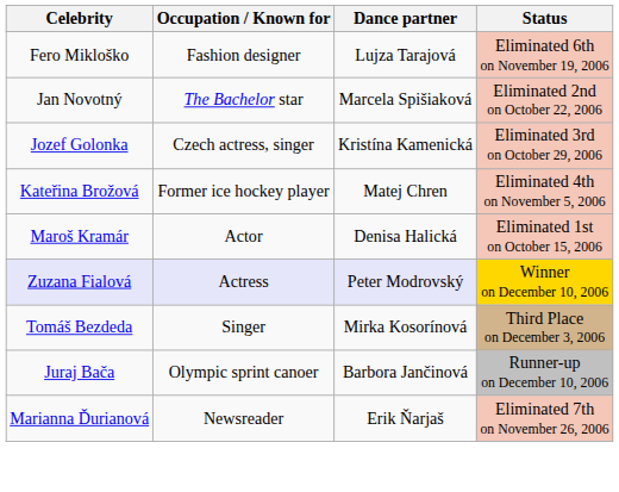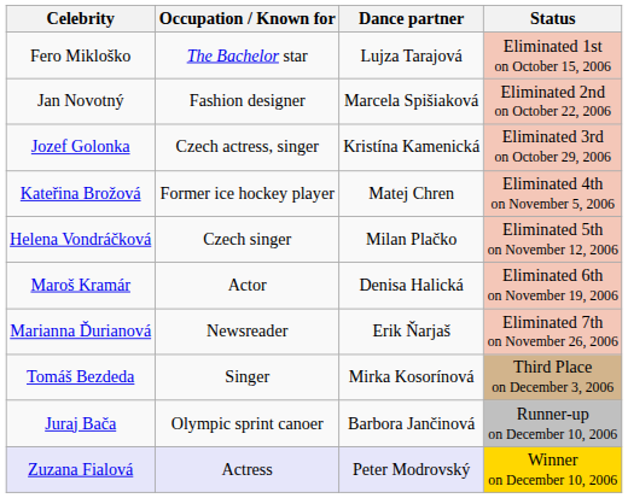 <table class="wikitable" style="margin:auto; text-align:center">
 <tr>
 <th>Celebrity</th>
 <th>Occupation / Known for</th>
 <th>Dance partner</th>
 <th>Status</th>
 </tr>
 <tr>
 <td>Fero Mikloško</td>
-<td>Fashion designer</td>
+<td><em><a href='#'>The Bachelor</a></em> star</td>
 <td>Lujza Tarajová</td>
-<td bgcolor="#F4C7B8">Eliminated 6th<br><small>on November 19, 2006</small></td>
+<td bgcolor="#F4C7B8">Eliminated 1st<br><small>on October 15, 2006</small></td>
 </tr>
 <tr>
 <td>Jan Novotný</td>
-<td><em><a href='#'>The Bachelor</a></em> star</td>
+<td>Fashion designer</td>
 <td>Marcela Spišiaková</td>
 <td bgcolor="#F4C7B8">Eliminated 2nd<br><small>on October 22, 2006</small></td>
 </tr>
 <tr>
 <td><a href='#'>Jozef Golonka</a></td>
 <td>Czech actress, singer</td>
 <td>Kristína Kamenická</td>
 <td bgcolor="#F4C7B8">Eliminated 3rd<br><small>on October 29, 2006</small></td>
 </tr>
 <tr>
 <td><a href='#'>Kateřina Brožová</a></td>
 <td>Former ice hockey player</td>
 <td>Matej Chren</td>
 <td bgcolor="#F4C7B8">Eliminated 4th<br><small>on November 5, 2006</small></td>
 </tr>
 <tr>
+<td><a href='#'>Helena Vondráčková</a></td>
+<td>Czech singer</td>
+<td>Milan Plačko</td>
+<td bgcolor="#F4C7B8">Eliminated 5th<br><small>on November 12, 2006</small></td>
+</tr>
+<tr>
 <td><a href='#'>Maroš Kramár</a></td>
 <td>Actor</td>
 <td>Denisa Halická</td>
-<td bgcolor="#F4C7B8">Eliminated 1st<br><small>on October 15, 2006</small></td>
+<td bgcolor="#F4C7B8">Eliminated 6th<br><small>on November 19, 2006</small></td>
 </tr>
 <tr>
-<td style="background:lavender;"><a href='#'>Zuzana Fialová</a></td>
-<td style="background:lavender;">Actress</td>
-<td style="background:lavender;">Peter Modrovský</td>
-<td bgcolor="gold">Winner<br><small>on December 10, 2006</small></td>
+<td><a href='#'>Marianna Ďurianová</a></td>
+<td>Newsreader</td>
+<td>Erik Ňarjaš</td>
+<td bgcolor="#F4C7B8">Eliminated 7th<br><small>on November 26, 2006</small></td>
 </tr>
 <tr>
 <td><a href='#'>Tomáš Bezdeda</a></td>
 <td>Singer</td>
 <td>Mirka Kosorínová</td>
 <td bgcolor="tan">Third Place<br><small>on December 3, 2006</small></td>
 </tr>
 <tr>
 <td><a href='#'>Juraj Bača</a></td>
 <td>Olympic sprint canoer</td>
 <td>Barbora Jančinová</td>
 <td bgcolor="silver">Runner-up<br><small>on December 10, 2006</small></td>
 </tr>
 <tr>
-<td><a href='#'>Marianna Ďurianová</a></td>
-<td>Newsreader</td>
-<td>Erik Ňarjaš</td>
-<td bgcolor="#F4C7B8">Eliminated 7th<br><small>on November 26, 2006</small></td>
+<td style="background:lavender;"><a href='#'>Zuzana Fialová</a></td>
+<td style="background:lavender;">Actress</td>
+<td style="background:lavender;">Peter Modrovský</td>
+<td bgcolor="gold">Winner<br><small>on December 10, 2006</small></td>
 </tr>
 </table>
